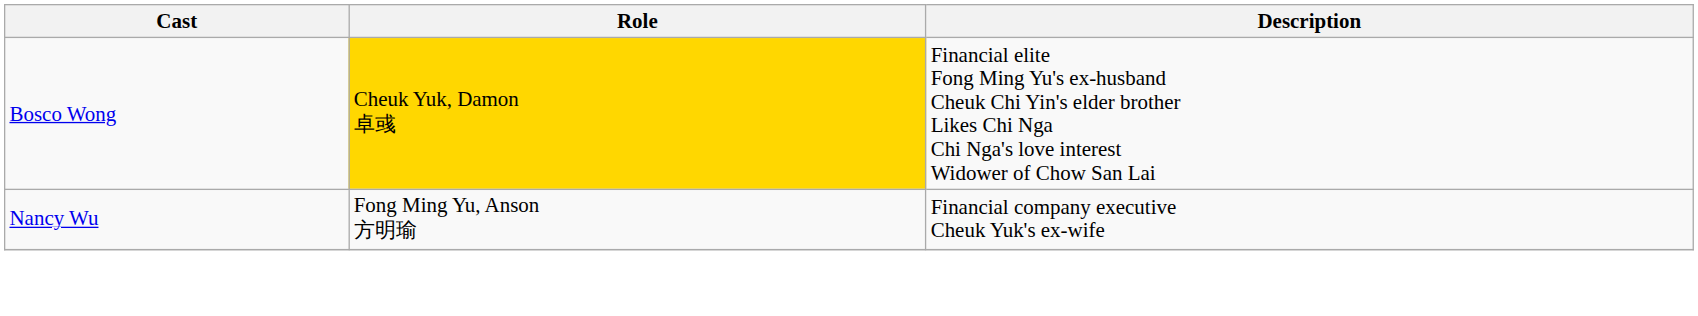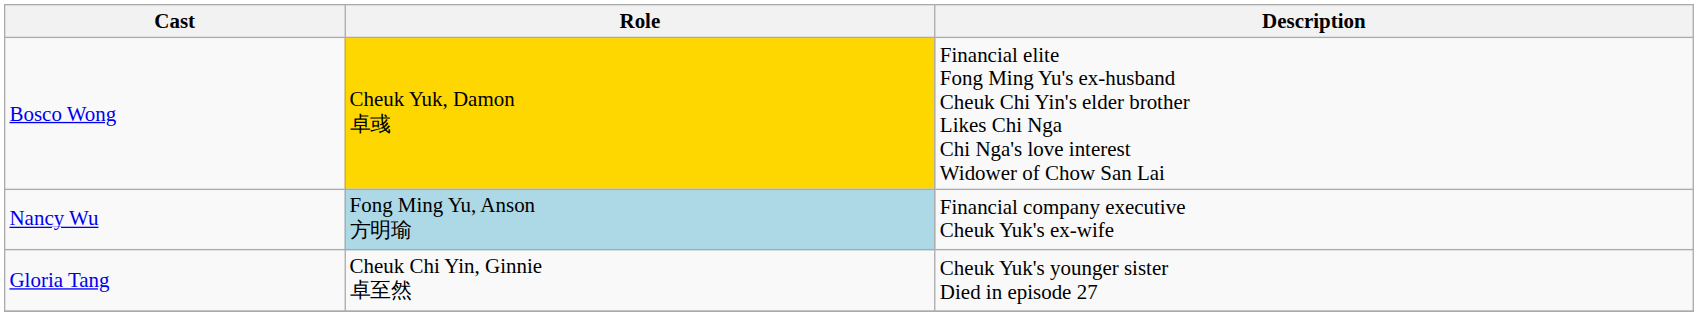 <table class="wikitable" width="65%">
 <tr>
 <th>Cast</th>
 <th>Role</th>
 <th>Description</th>
 </tr>
 <tr>
 <td><a href='#'>Bosco Wong</a></td>
 <td style="background: gold;">Cheuk Yuk, Damon<br>卓彧</td>
 <td>Financial elite<br>Fong Ming Yu's ex-husband<br>Cheuk Chi Yin's elder brother<br>Likes Chi Nga<br>Chi Nga's love interest<br> Widower of Chow San Lai</td>
 </tr>
 <tr>
 <td><a href='#'>Nancy Wu</a></td>
-<td>Fong Ming Yu, Anson<br>方明瑜</td>
+<td style="background: lightblue;">Fong Ming Yu, Anson<br>方明瑜</td>
 <td>Financial company executive<br>Cheuk Yuk's ex-wife</td>
+</tr>
+<tr>
+<td><a href='#'>Gloria Tang</a></td>
+<td>Cheuk Chi Yin, Ginnie<br>卓至然</td>
+<td>Cheuk Yuk's younger sister<br>Died in episode 27</td>
 </tr>
 <tr>
 </tr>
 </table>
